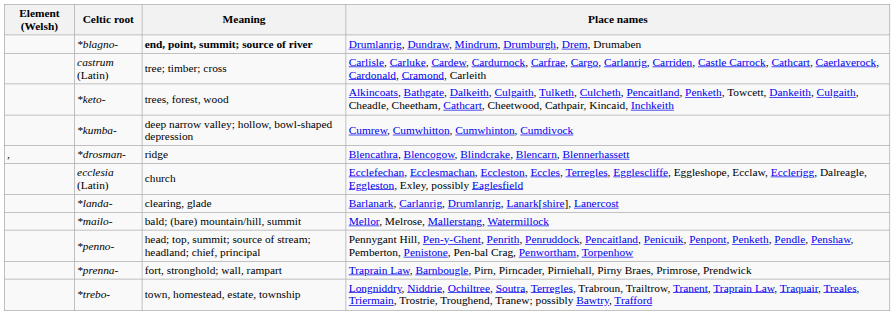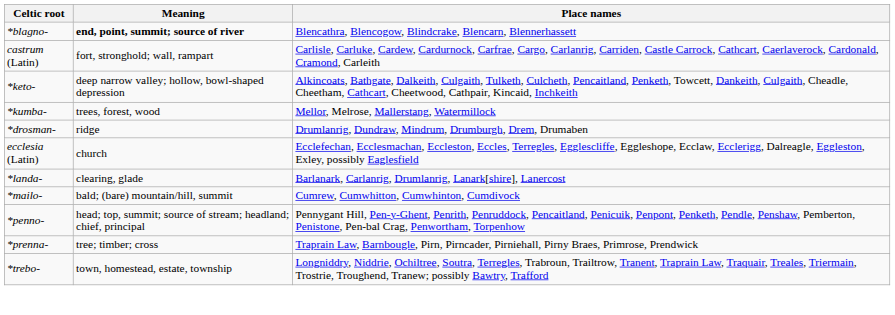 <table class="wikitable">
 <tr>
-<th>Element (Welsh)</th>
 <th>Celtic root</th>
 <th>Meaning</th>
 <th>Place names</th>
 </tr>
 <tr>
-<td><strong></strong></td>
 <td><em>*blagno-</em></td>
 <td><strong>end, point, summit; source of river</strong></td>
+<td><a href='#'>Blencathra</a>, <a href='#'>Blencogow</a>, <a href='#'>Blindcrake</a>, <a href='#'>Blencarn</a>, <a href='#'>Blennerhassett</a></td>
+</tr>
+<tr>
+<td><em>castrum</em> (Latin)</td>
+<td>fort, stronghold; wall, rampart</td>
+<td><a href='#'>Carlisle</a>, <a href='#'>Carluke</a>, <a href='#'>Cardew</a>, <a href='#'>Cardurnock</a>, <a href='#'>Carfrae</a>, <a href='#'>Cargo</a>, <a href='#'>Carlanrig</a>, <a href='#'>Carriden</a>, <a href='#'>Castle Carrock</a>, <a href='#'>Cathcart</a>, <a href='#'>Caerlaverock</a>, <a href='#'>Cardonald</a>, <a href='#'>Cramond</a>, Carleith</td>
+</tr>
+<tr>
+<td><em>*keto-</em></td>
+<td>deep narrow valley; hollow, bowl-shaped depression</td>
+<td><a href='#'>Alkincoats</a>, <a href='#'>Bathgate</a>, <a href='#'>Dalkeith</a>, <a href='#'>Culgaith</a>, <a href='#'>Tulketh</a>, <a href='#'>Culcheth</a>, <a href='#'>Pencaitland</a>, <a href='#'>Penketh</a>, Towcett, <a href='#'>Dankeith</a>, <a href='#'>Culgaith</a>, Cheadle, Cheetham, <a href='#'>Cathcart</a>, Cheetwood, Cathpair, Kincaid, <a href='#'>Inchkeith</a></td>
+</tr>
+<tr>
+<td><em>*kumba-</em></td>
+<td>trees, forest, wood</td>
+<td><a href='#'>Mellor</a>, Melrose, <a href='#'>Mallerstang</a>, <a href='#'>Watermillock</a></td>
+</tr>
+<tr>
+<td><em>*drosman-</em></td>
+<td>ridge</td>
 <td><a href='#'>Drumlanrig</a>, <a href='#'>Dundraw</a>, <a href='#'>Mindrum</a>, <a href='#'>Drumburgh</a>, <a href='#'>Drem</a>, Drumaben</td>
 </tr>
 <tr>
-<td><strong></strong></td>
-<td><em>castrum</em> (Latin)</td>
-<td>tree; timber; cross</td>
-<td><a href='#'>Carlisle</a>, <a href='#'>Carluke</a>, <a href='#'>Cardew</a>, <a href='#'>Cardurnock</a>, <a href='#'>Carfrae</a>, <a href='#'>Cargo</a>, <a href='#'>Carlanrig</a>, <a href='#'>Carriden</a>, <a href='#'>Castle Carrock</a>, <a href='#'>Cathcart</a>, <a href='#'>Caerlaverock</a>, <a href='#'>Cardonald</a>, <a href='#'>Cramond</a>, Carleith</td>
-</tr>
-<tr>
-<td><strong></strong></td>
-<td><em>*keto-</em></td>
-<td>trees, forest, wood</td>
-<td><a href='#'>Alkincoats</a>, <a href='#'>Bathgate</a>, <a href='#'>Dalkeith</a>, <a href='#'>Culgaith</a>, <a href='#'>Tulketh</a>, <a href='#'>Culcheth</a>, <a href='#'>Pencaitland</a>, <a href='#'>Penketh</a>, Towcett, <a href='#'>Dankeith</a>, <a href='#'>Culgaith</a>, Cheadle, Cheetham, <a href='#'>Cathcart</a>, Cheetwood, Cathpair, Kincaid, <a href='#'>Inchkeith</a></td>
-</tr>
-<tr>
-<td><strong></strong></td>
-<td><em>*kumba-</em></td>
-<td>deep narrow valley; hollow, bowl-shaped depression</td>
-<td><a href='#'>Cumrew</a>, <a href='#'>Cumwhitton</a>, <a href='#'>Cumwhinton</a>, <a href='#'>Cumdivock</a></td>
-</tr>
-<tr>
-<td><strong></strong>, <strong></strong></td>
-<td><em>*drosman-</em></td>
-<td>ridge</td>
-<td><a href='#'>Blencathra</a>, <a href='#'>Blencogow</a>, <a href='#'>Blindcrake</a>, <a href='#'>Blencarn</a>, <a href='#'>Blennerhassett</a></td>
-</tr>
-<tr>
-<td><strong></strong></td>
 <td><em>ecclesia</em> (Latin)</td>
 <td>church</td>
 <td><a href='#'>Ecclefechan</a>, <a href='#'>Ecclesmachan</a>, <a href='#'>Eccleston</a>, <a href='#'>Eccles</a>, <a href='#'>Terregles</a>, <a href='#'>Egglescliffe</a>, Eggleshope, Ecclaw, <a href='#'>Ecclerigg</a>, Dalreagle, <a href='#'>Eggleston</a>, Exley, possibly <a href='#'>Eaglesfield</a></td>
 </tr>
 <tr>
-<td><strong></strong></td>
 <td><em>*landa-</em></td>
 <td>clearing, glade</td>
 <td><a href='#'>Barlanark</a>, <a href='#'>Carlanrig</a>, <a href='#'>Drumlanrig</a>, <a href='#'>Lanark</a>[<a href='#'>shire</a>], <a href='#'>Lanercost</a></td>
 </tr>
 <tr>
-<td><strong></strong></td>
 <td><em>*mailo-</em></td>
 <td>bald; (bare) mountain/hill, summit</td>
-<td><a href='#'>Mellor</a>, Melrose, <a href='#'>Mallerstang</a>, <a href='#'>Watermillock</a></td>
+<td><a href='#'>Cumrew</a>, <a href='#'>Cumwhitton</a>, <a href='#'>Cumwhinton</a>, <a href='#'>Cumdivock</a></td>
 </tr>
 <tr>
-<td><strong></strong></td>
 <td><em>*penno-</em></td>
 <td>head; top, summit; source of stream; headland; chief, principal</td>
 <td>Pennygant Hill, <a href='#'>Pen-y-Ghent</a>, <a href='#'>Penrith</a>, <a href='#'>Penruddock</a>, <a href='#'>Pencaitland</a>, <a href='#'>Penicuik</a>, <a href='#'>Penpont</a>, <a href='#'>Penketh</a>, <a href='#'> Pendle</a>, <a href='#'>Penshaw</a>, Pemberton, <a href='#'>Penistone</a>, Pen-bal Crag, <a href='#'>Penwortham</a>, <a href='#'>Torpenhow</a></td>
 </tr>
 <tr>
-<td><strong></strong></td>
 <td><em>*prenna-</em></td>
-<td>fort, stronghold; wall, rampart</td>
+<td>tree; timber; cross</td>
 <td><a href='#'>Traprain Law</a>, <a href='#'>Barnbougle</a>, Pirn, Pirncader, Pirniehall, Pirny Braes, Primrose, Prendwick</td>
 </tr>
 <tr>
-<td><strong></strong></td>
 <td><em>*trebo-</em></td>
 <td>town, homestead, estate, township</td>
 <td><a href='#'>Longniddry</a>, <a href='#'>Niddrie</a>, <a href='#'>Ochiltree</a>, <a href='#'>Soutra</a>, <a href='#'>Terregles</a>, Trabroun, Trailtrow, <a href='#'>Tranent</a>, <a href='#'>Traprain Law</a>, <a href='#'>Traquair</a>, <a href='#'>Treales</a>, <a href='#'>Triermain</a>, Trostrie, Troughend, Tranew; possibly <a href='#'>Bawtry</a>, <a href='#'>Trafford</a></td>
 </tr>
 </table>
